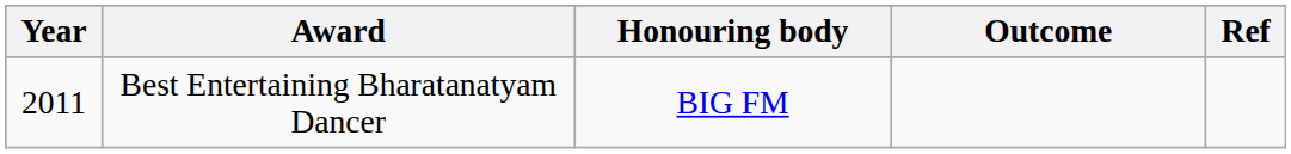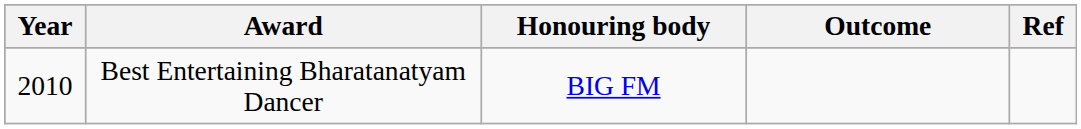 <table class="wikitable" style="width:100%;">
 <tr>
 <th width=5%>Year</th>
 <th style="width:30%;">Award</th>
 <th style="width:20%;">Honouring body</th>
 <th style="width:20%;">Outcome</th>
 <th style="width:5%;">Ref</th>
 </tr>
 <tr>
-<td style="text-align:center;">2011</td>
+<td style="text-align:center;">2010</td>
 <td style="text-align:center;">Best Entertaining Bharatanatyam Dancer</td>
 <td style="text-align:center;"><a href='#'>BIG FM</a></td>
 <td></td>
 <td></td>
 </tr>
 </table>
